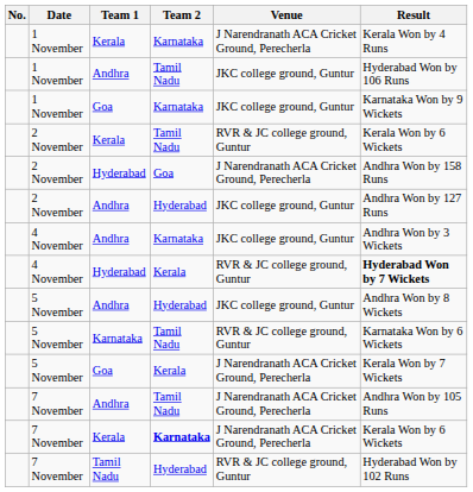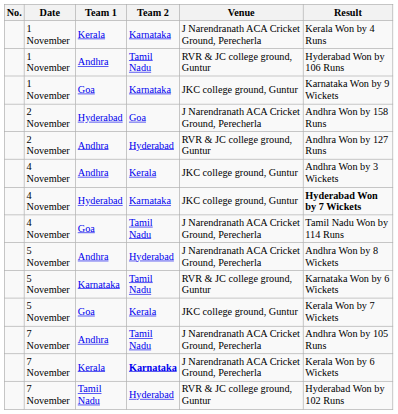 <table class="wikitable collapsible collapsed">
 <tr>
 <th>No.</th>
 <th>Date</th>
 <th>Team 1</th>
 <th>Team 2</th>
 <th>Venue</th>
 <th>Result</th>
 </tr>
 <tr>
 <td> </td>
 <td>1 November</td>
 <td><a href='#'>Kerala</a></td>
 <td><a href='#'>Karnataka</a></td>
 <td>J Narendranath ACA Cricket Ground, Perecherla</td>
 <td>Kerala Won by 4 Runs</td>
 </tr>
 <tr>
 <td> </td>
 <td>1 November</td>
 <td><a href='#'>Andhra</a></td>
 <td><a href='#'>Tamil Nadu</a></td>
-<td>JKC college ground, Guntur</td>
+<td>RVR & JC college ground, Guntur</td>
 <td>Hyderabad Won by 106 Runs</td>
 </tr>
 <tr>
 <td> </td>
 <td>1 November</td>
 <td><a href='#'>Goa</a></td>
 <td><a href='#'>Karnataka</a></td>
 <td>JKC college ground, Guntur</td>
 <td>Karnataka Won by 9 Wickets</td>
-</tr>
-<tr>
-<td> </td>
-<td>2 November</td>
-<td><a href='#'>Kerala</a></td>
-<td><a href='#'>Tamil Nadu</a></td>
-<td>RVR & JC college ground, Guntur</td>
-<td>Kerala Won by 6 Wickets</td>
 </tr>
 <tr>
 <td> </td>
 <td>2 November</td>
 <td><a href='#'>Hyderabad</a></td>
 <td><a href='#'>Goa</a></td>
 <td>J Narendranath ACA Cricket Ground, Perecherla</td>
 <td>Andhra Won by 158 Runs</td>
 </tr>
 <tr>
 <td> </td>
 <td>2 November</td>
 <td><a href='#'>Andhra</a></td>
 <td><a href='#'>Hyderabad</a></td>
-<td>JKC college ground, Guntur</td>
+<td>RVR & JC college ground, Guntur</td>
 <td>Andhra Won by 127 Runs</td>
 </tr>
 <tr>
 <td> </td>
 <td>4 November</td>
 <td><a href='#'>Andhra</a></td>
-<td><a href='#'>Karnataka</a></td>
+<td><a href='#'>Kerala</a></td>
 <td>JKC college ground, Guntur</td>
 <td>Andhra Won by 3 Wickets</td>
 </tr>
 <tr>
 <td> </td>
 <td>4 November</td>
 <td><a href='#'>Hyderabad</a></td>
-<td><a href='#'>Kerala</a></td>
-<td>RVR & JC college ground, Guntur</td>
+<td><a href='#'>Karnataka</a></td>
+<td>JKC college ground, Guntur</td>
 <td><strong>Hyderabad Won by 7 Wickets</strong></td>
+</tr>
+<tr>
+<td> </td>
+<td>4 November</td>
+<td><a href='#'>Goa</a></td>
+<td><a href='#'>Tamil Nadu</a></td>
+<td>J Narendranath ACA Cricket Ground, Perecherla</td>
+<td>Tamil Nadu Won by 114 Runs</td>
 </tr>
 <tr>
 <td> </td>
 <td>5 November</td>
 <td><a href='#'>Andhra</a></td>
 <td><a href='#'>Hyderabad</a></td>
-<td>JKC college ground, Guntur</td>
+<td>J Narendranath ACA Cricket Ground, Perecherla</td>
 <td>Andhra Won by 8 Wickets</td>
 </tr>
 <tr>
 <td> </td>
 <td>5 November</td>
 <td><a href='#'>Karnataka</a></td>
 <td><a href='#'>Tamil Nadu</a></td>
 <td>RVR & JC college ground, Guntur</td>
 <td>Karnataka Won by 6 Wickets</td>
 </tr>
 <tr>
 <td> </td>
 <td>5 November</td>
 <td><a href='#'>Goa</a></td>
 <td><a href='#'>Kerala</a></td>
-<td>J Narendranath ACA Cricket Ground, Perecherla</td>
+<td>JKC college ground, Guntur</td>
 <td>Kerala Won by 7 Wickets</td>
 </tr>
 <tr>
 <td> </td>
 <td>7 November</td>
 <td><a href='#'>Andhra</a></td>
 <td><a href='#'>Tamil Nadu</a></td>
 <td>J Narendranath ACA Cricket Ground, Perecherla</td>
 <td>Andhra Won by 105 Runs</td>
 </tr>
 <tr>
 <td> </td>
 <td>7 November</td>
 <td><a href='#'>Kerala</a></td>
 <td><strong><a href='#'>Karnataka</a></strong></td>
 <td>J Narendranath ACA Cricket Ground, Perecherla</td>
 <td>Kerala Won by 6 Wickets</td>
 </tr>
 <tr>
 <td> </td>
 <td>7 November</td>
 <td><a href='#'>Tamil Nadu</a></td>
 <td><a href='#'>Hyderabad</a></td>
 <td>RVR & JC college ground, Guntur</td>
 <td>Hyderabad Won by 102 Runs</td>
 </tr>
 </table>
